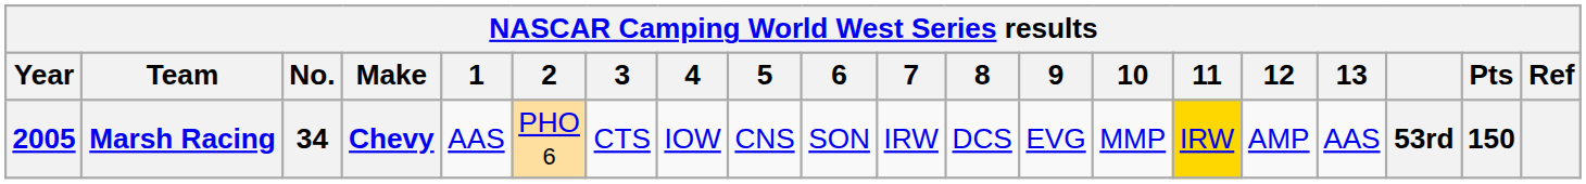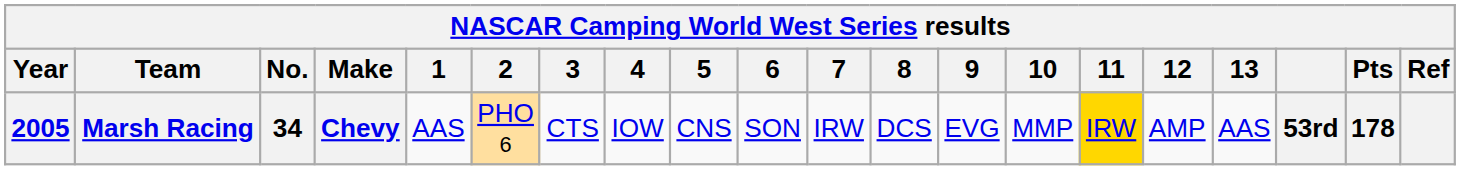 <table class="wikitable" style="text-align:center; font-size:75%">
 <tr>
 <th colspan=23><a href='#'>NASCAR Camping World West Series</a> results</th>
 </tr>
 <tr>
 <th>Year</th>
 <th>Team</th>
 <th>No.</th>
 <th>Make</th>
 <th>1</th>
 <th>2</th>
 <th>3</th>
 <th>4</th>
 <th>5</th>
 <th>6</th>
 <th>7</th>
 <th>8</th>
 <th>9</th>
 <th>10</th>
 <th>11</th>
 <th>12</th>
 <th>13</th>
 <th></th>
 <th>Pts</th>
 <th>Ref</th>
 </tr>
 <tr>
 <th><a href='#'>2005</a></th>
 <th><a href='#'>Marsh Racing</a></th>
 <th>34</th>
 <th><a href='#'>Chevy</a></th>
 <td><a href='#'>AAS</a></td>
 <td style="background:#FFDF9F;"><a href='#'>PHO</a><br><small>6</small></td>
 <td><a href='#'>CTS</a></td>
 <td><a href='#'>IOW</a></td>
 <td><a href='#'>CNS</a></td>
 <td><a href='#'>SON</a></td>
 <td><a href='#'>IRW</a></td>
 <td><a href='#'>DCS</a></td>
 <td><a href='#'>EVG</a></td>
 <td><a href='#'>MMP</a></td>
 <td style="background: gold;"><a href='#'>IRW</a></td>
 <td><a href='#'>AMP</a></td>
 <td><a href='#'>AAS</a></td>
 <th>53rd</th>
-<th>150</th>
+<th>178</th>
 <th></th>
 </tr>
 </table>
